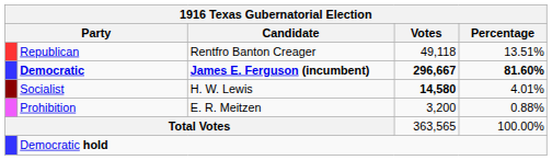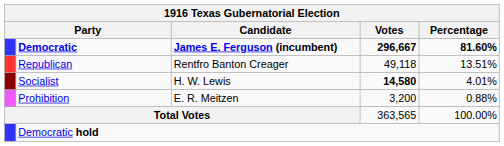 <table class="wikitable" style="font-size: 95%;">
 <tr>
 <th colspan="5">1916 Texas Gubernatorial Election</th>
 </tr>
 <tr>
 <th colspan="2" style="width: 15em">Party</th>
 <th style="width: 17em">Candidate</th>
 <th style="width: 5em">Votes</th>
 <th style="width: 7em">Percentage</th>
 </tr>
 <tr>
+<th style="background-color:#3333FF; width: 3px"></th>
+<td style="width: 130px"><strong><a href='#'>Democratic</a></strong></td>
+<td><strong><a href='#'>James E. Ferguson</a> (incumbent)</strong></td>
+<td align="right"><strong>296,667 </strong></td>
+<td align="right"><strong>81.60%</strong></td>
+</tr>
+<tr>
 <th style="background-color:#FF3333; width: 3px"></th>
 <td style="width: 130px"><a href='#'>Republican</a></td>
 <td>Rentfro Banton Creager</td>
 <td align="right">49,118</td>
 <td align="right">13.51%</td>
-</tr>
-<tr>
-<th style="background-color:#3333FF; width: 3px"></th>
-<td style="width: 130px"><strong><a href='#'>Democratic</a></strong></td>
-<td><strong><a href='#'>James E. Ferguson</a> (incumbent)</strong></td>
-<td align="right"><strong>296,667 </strong></td>
-<td align="right"><strong>81.60%</strong></td>
 </tr>
 <tr>
 <th style="background-color:#8B0000; width: 3px"></th>
 <td style="width: 130px"><a href='#'>Socialist</a></td>
 <td>H. W. Lewis</td>
 <td align="right"><strong>14,580</strong></td>
 <td align="right">4.01%</td>
 </tr>
 <tr>
 <th style="background-color:#f05cfc; width: 3px"></th>
 <td style="width: 130px"><a href='#'>Prohibition</a></td>
 <td>E. R. Meitzen</td>
 <td align="right">3,200</td>
 <td align="right">0.88%</td>
 </tr>
 <tr>
 <th colspan="3" style="width: 15em">Total Votes</th>
 <td align="right">363,565</td>
 <td align="right">100.00%</td>
 </tr>
 <tr>
 <td style="background-color:#3333FF; width: 3px"></td>
 <td colspan="4"><a href='#'>Democratic</a> <strong>hold</strong></td>
 </tr>
 </table>
